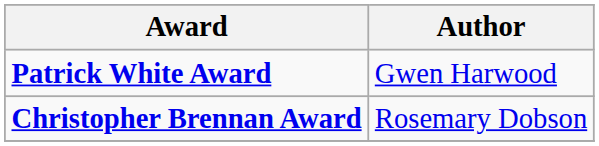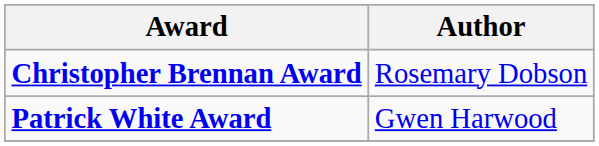 <table class="wikitable">
 <tr>
 <th>Award</th>
 <th>Author</th>
 </tr>
 <tr>
+<td><strong><a href='#'>Christopher Brennan Award</a></strong></td>
+<td><a href='#'>Rosemary Dobson</a></td>
+</tr>
+<tr>
 <td><strong><a href='#'>Patrick White Award</a></strong></td>
 <td><a href='#'>Gwen Harwood</a></td>
 </tr>
 <tr>
-<td><strong><a href='#'>Christopher Brennan Award</a></strong></td>
-<td><a href='#'>Rosemary Dobson</a></td>
-</tr>
-<tr>
 </tr>
 </table>
